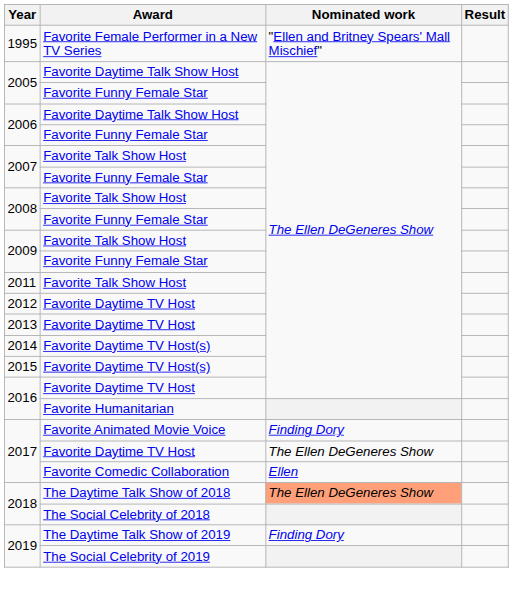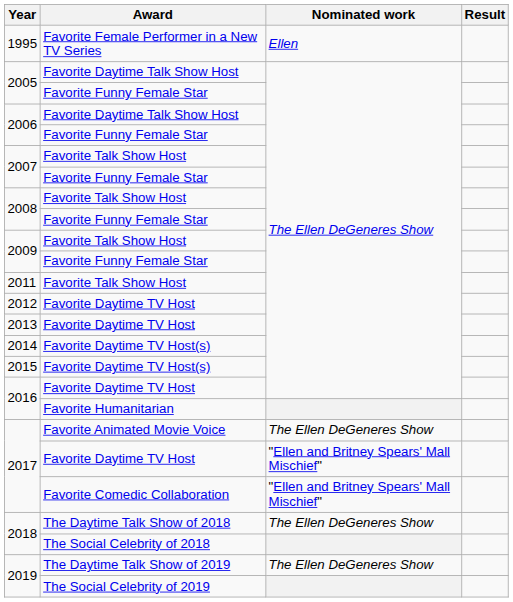 <table class="wikitable sortable">
 <tr>
 <th>Year</th>
 <th>Award</th>
 <th>Nominated work</th>
 <th>Result</th>
 </tr>
 <tr>
 <td>1995</td>
 <td><a href='#'>Favorite Female Performer in a New TV Series</a></td>
-<td>"<a href='#'>Ellen and Britney Spears' Mall Mischief</a>"</td>
+<td><em><a href='#'>Ellen</a></em></td>
 <td></td>
 </tr>
 <tr>
 <td rowspan="2">2005</td>
 <td><a href='#'>Favorite Daytime Talk Show Host</a></td>
 <td rowspan="16"><em><a href='#'>The Ellen DeGeneres Show</a></em></td>
 <td></td>
 </tr>
 <tr>
 <td><a href='#'>Favorite Funny Female Star</a></td>
 <td></td>
 </tr>
 <tr>
 <td rowspan="2">2006</td>
 <td><a href='#'>Favorite Daytime Talk Show Host</a></td>
 <td></td>
 </tr>
 <tr>
 <td><a href='#'>Favorite Funny Female Star</a></td>
 <td></td>
 </tr>
 <tr>
 <td rowspan="2">2007</td>
 <td><a href='#'>Favorite Talk Show Host</a></td>
 <td></td>
 </tr>
 <tr>
 <td><a href='#'>Favorite Funny Female Star</a></td>
 <td></td>
 </tr>
 <tr>
 <td rowspan="2">2008</td>
 <td><a href='#'>Favorite Talk Show Host</a></td>
 <td></td>
 </tr>
 <tr>
 <td><a href='#'>Favorite Funny Female Star</a></td>
 <td></td>
 </tr>
 <tr>
 <td rowspan="2">2009</td>
 <td><a href='#'>Favorite Talk Show Host</a></td>
 <td></td>
 </tr>
 <tr>
 <td><a href='#'>Favorite Funny Female Star</a></td>
 <td></td>
 </tr>
 <tr>
 <td>2011</td>
 <td><a href='#'>Favorite Talk Show Host</a></td>
 <td></td>
 </tr>
 <tr>
 <td>2012</td>
 <td><a href='#'>Favorite Daytime TV Host</a></td>
 <td></td>
 </tr>
 <tr>
 <td>2013</td>
 <td><a href='#'>Favorite Daytime TV Host</a></td>
 <td></td>
 </tr>
 <tr>
 <td>2014</td>
 <td><a href='#'>Favorite Daytime TV Host(s)</a></td>
 <td></td>
 </tr>
 <tr>
 <td>2015</td>
 <td><a href='#'>Favorite Daytime TV Host(s)</a></td>
 <td></td>
 </tr>
 <tr>
 <td rowspan="2">2016</td>
 <td><a href='#'>Favorite Daytime TV Host</a></td>
 <td></td>
 </tr>
 <tr>
 <td><a href='#'>Favorite Humanitarian</a></td>
 <th></th>
 <td></td>
 </tr>
 <tr>
 <td rowspan="3">2017</td>
 <td><a href='#'>Favorite Animated Movie Voice</a></td>
-<td><em><a href='#'>Finding Dory</a></em></td>
+<td><em>The Ellen DeGeneres Show</em></td>
 <td></td>
 </tr>
 <tr>
 <td><a href='#'>Favorite Daytime TV Host</a></td>
-<td><em>The Ellen DeGeneres Show</em></td>
+<td>"<a href='#'>Ellen and Britney Spears' Mall Mischief</a>"</td>
 <td></td>
 </tr>
 <tr>
 <td><a href='#'>Favorite Comedic Collaboration</a></td>
-<td><em><a href='#'>Ellen</a></em></td>
+<td>"<a href='#'>Ellen and Britney Spears' Mall Mischief</a>"</td>
 <td></td>
 </tr>
 <tr>
 <td rowspan="2">2018</td>
 <td><a href='#'>The Daytime Talk Show of 2018</a></td>
-<td style="background: lightsalmon;"><em>The Ellen DeGeneres Show</em></td>
+<td><em>The Ellen DeGeneres Show</em></td>
 <td></td>
 </tr>
 <tr>
 <td><a href='#'>The Social Celebrity of 2018</a></td>
 <th></th>
 <td></td>
 </tr>
 <tr>
 <td rowspan="2">2019</td>
 <td><a href='#'>The Daytime Talk Show of 2019</a></td>
-<td><em><a href='#'>Finding Dory</a></em></td>
+<td><em>The Ellen DeGeneres Show</em></td>
 <td></td>
 </tr>
 <tr>
 <td><a href='#'>The Social Celebrity of 2019</a></td>
 <th></th>
 <td></td>
 </tr>
 </table>
